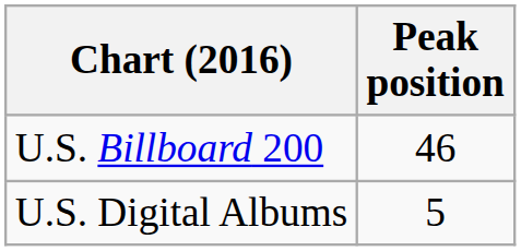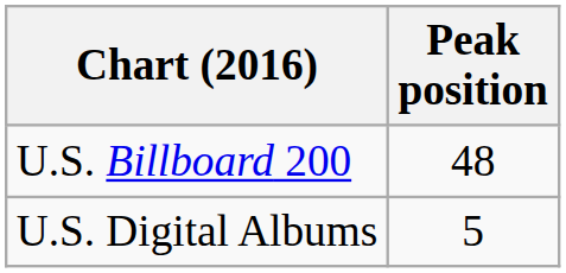 <table class="wikitable">
 <tr>
 <th align="left">Chart (2016)</th>
 <th align="center">Peak<br>position</th>
 </tr>
 <tr>
 <td align="left">U.S. <a href='#'><em>Billboard</em> 200</a></td>
-<td align="center">46</td>
+<td align="center">48</td>
 </tr>
 <tr>
 <td align="left">U.S. Digital Albums</td>
 <td align="center">5</td>
 </tr>
 </table>
